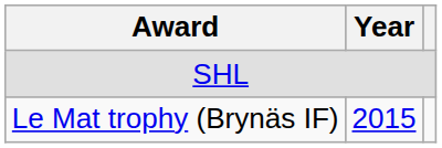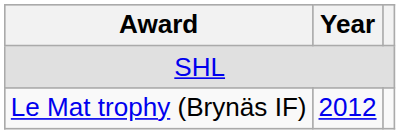 <table class="wikitable">
 <tr>
 <th>Award</th>
 <th>Year</th>
 <th></th>
 </tr>
 <tr ALIGN="center" bgcolor="#e0e0e0">
 <td colspan="3"><a href='#'>SHL</a></td>
 </tr>
 <tr>
 <td><a href='#'>Le Mat trophy</a> (Brynäs IF)</td>
-<td><a href='#'>2015</a></td>
+<td><a href='#'>2012</a></td>
 <td></td>
 </tr>
 </table>
